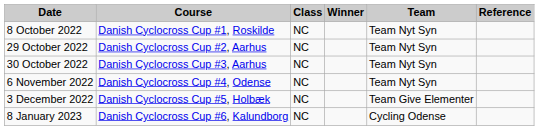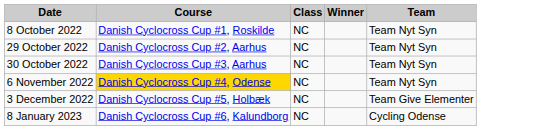 <table class="wikitable sortable alternance ">
 <tr>
 <th scope="col" style="background-color:#CCCCCC;">Date</th>
 <th scope="col" style="background-color:#CCCCCC;">Course</th>
 <th scope="col" style="background-color:#CCCCCC;">Class</th>
 <th scope="col" style="background-color:#CCCCCC;">Winner</th>
 <th scope="col" style="background-color:#CCCCCC;">Team</th>
-<th scope="col" style="background-color:#CCCCCC;">Reference</th>
 </tr>
 <tr>
 <td>8 October 2022</td>
 <td> <a href='#'>Danish Cyclocross Cup #1</a>, <a href='#'>Roskilde</a></td>
 <td>NC</td>
 <td></td>
 <td>Team Nyt Syn</td>
-<td></td>
 </tr>
 <tr>
 <td>29 October 2022</td>
 <td> <a href='#'>Danish Cyclocross Cup #2</a>, <a href='#'>Aarhus</a></td>
 <td>NC</td>
 <td></td>
 <td>Team Nyt Syn</td>
-<td></td>
 </tr>
 <tr>
 <td>30 October 2022</td>
 <td> <a href='#'>Danish Cyclocross Cup #3</a>, <a href='#'>Aarhus</a></td>
 <td>NC</td>
 <td></td>
 <td>Team Nyt Syn</td>
-<td></td>
 </tr>
 <tr>
 <td>6 November 2022</td>
-<td> <a href='#'>Danish Cyclocross Cup #4</a>, <a href='#'>Odense</a></td>
+<td style="background: gold;"> <a href='#'>Danish Cyclocross Cup #4</a>, <a href='#'>Odense</a></td>
 <td>NC</td>
 <td></td>
 <td>Team Nyt Syn</td>
-<td></td>
 </tr>
 <tr>
 <td>3 December 2022</td>
 <td> <a href='#'>Danish Cyclocross Cup #5</a>, <a href='#'>Holbæk</a></td>
 <td>NC</td>
 <td></td>
 <td>Team Give Elementer</td>
-<td></td>
 </tr>
 <tr>
 <td>8 January 2023</td>
 <td> <a href='#'>Danish Cyclocross Cup #6</a>, <a href='#'>Kalundborg</a></td>
 <td>NC</td>
 <td></td>
 <td>Cycling Odense</td>
-<td></td>
 </tr>
 </table>
